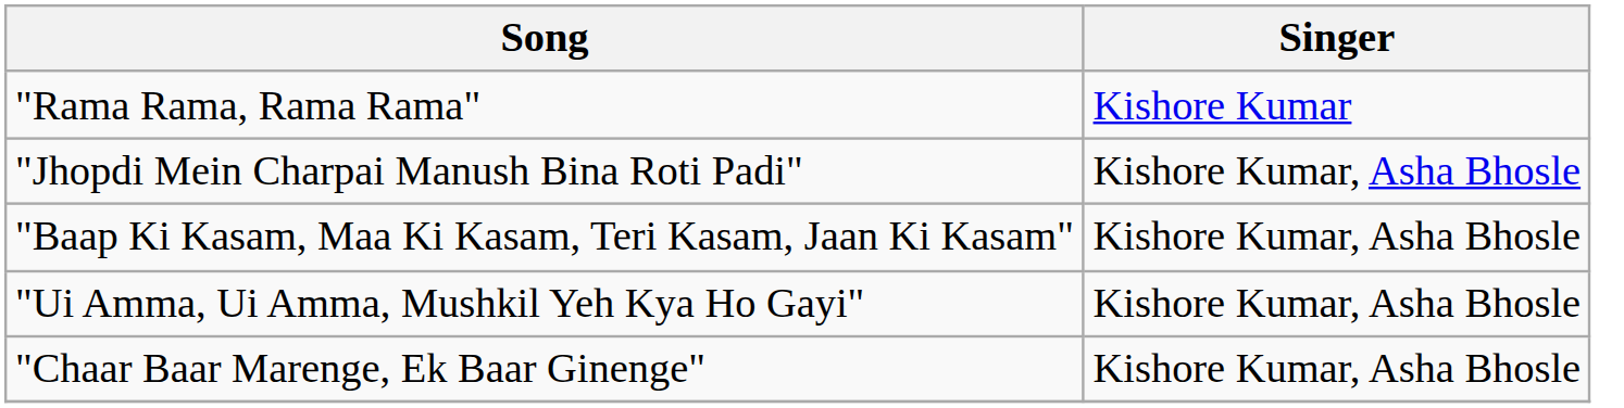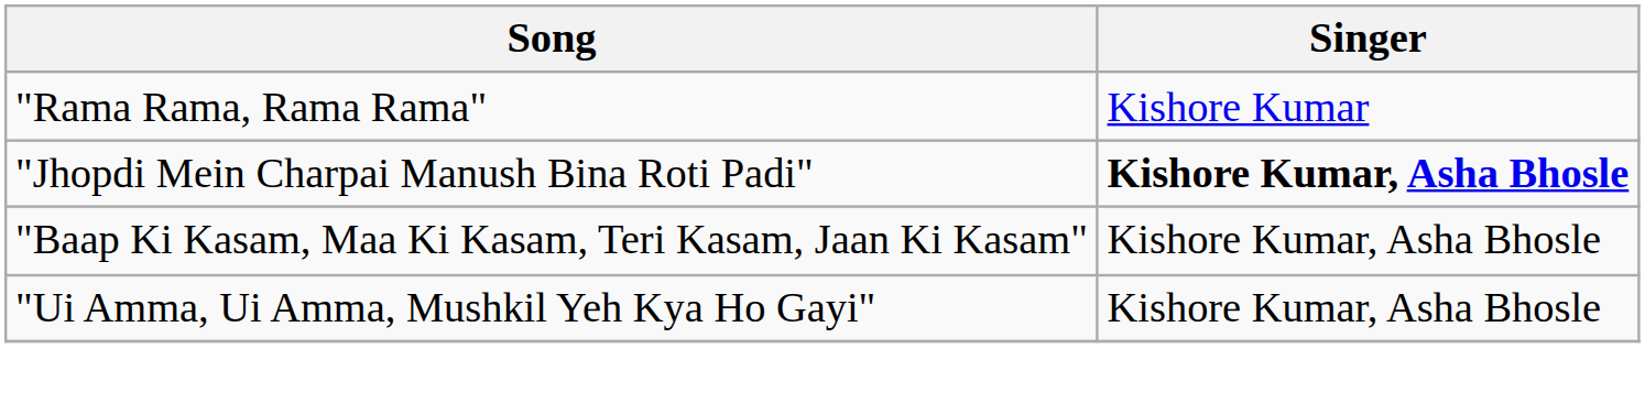 <table class="wikitable">
 <tr>
 <th>Song</th>
 <th>Singer</th>
 </tr>
 <tr>
 <td>"Rama Rama, Rama Rama"</td>
 <td><a href='#'>Kishore Kumar</a></td>
 </tr>
 <tr>
 <td>"Jhopdi Mein Charpai Manush Bina Roti Padi"</td>
-<td>Kishore Kumar, <a href='#'>Asha Bhosle</a></td>
+<td><strong>Kishore Kumar, <a href='#'>Asha Bhosle</a></strong></td>
 </tr>
 <tr>
 <td>"Baap Ki Kasam, Maa Ki Kasam, Teri Kasam, Jaan Ki Kasam"</td>
 <td>Kishore Kumar, Asha Bhosle</td>
 </tr>
 <tr>
 <td>"Ui Amma, Ui Amma, Mushkil Yeh Kya Ho Gayi"</td>
 <td>Kishore Kumar, Asha Bhosle</td>
 </tr>
 <tr>
-<td>"Chaar Baar Marenge, Ek Baar Ginenge"</td>
-<td>Kishore Kumar, Asha Bhosle</td>
-</tr>
-<tr>
 </tr>
 </table>
